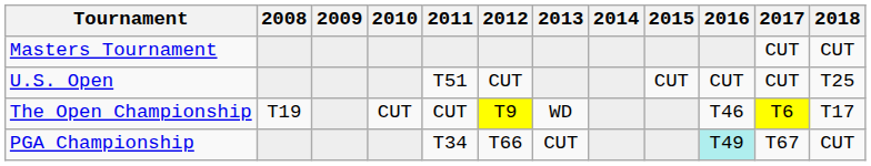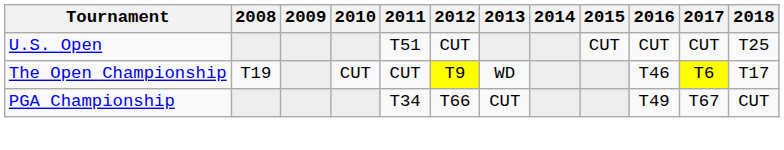 <table class="wikitable" style="font-size:95%;text-align:center;">
 <tr>
 <th>Tournament</th>
 <th>2008</th>
 <th>2009</th>
 <th>2010</th>
 <th>2011</th>
 <th>2012</th>
 <th>2013</th>
 <th>2014</th>
 <th>2015</th>
 <th>2016</th>
 <th>2017</th>
 <th>2018</th>
-</tr>
-<tr>
-<td align=left><a href='#'>Masters Tournament</a></td>
-<td style="background:#eeeeee;"></td>
-<td style="background:#eeeeee;"></td>
-<td style="background:#eeeeee;"></td>
-<td style="background:#eeeeee;"></td>
-<td style="background:#eeeeee;"></td>
-<td style="background:#eeeeee;"></td>
-<td style="background:#eeeeee;"></td>
-<td style="background:#eeeeee;"></td>
-<td style="background:#eeeeee;"></td>
-<td>CUT</td>
-<td>CUT</td>
 </tr>
 <tr>
 <td align=left><a href='#'>U.S. Open</a></td>
 <td style="background:#eeeeee;"></td>
 <td style="background:#eeeeee;"></td>
 <td style="background:#eeeeee;"></td>
 <td>T51</td>
 <td>CUT</td>
 <td style="background:#eeeeee;"></td>
 <td style="background:#eeeeee;"></td>
 <td>CUT</td>
 <td>CUT</td>
 <td>CUT</td>
 <td>T25</td>
 </tr>
 <tr>
 <td align=left><a href='#'>The Open Championship</a></td>
 <td>T19</td>
 <td style="background:#eeeeee;"></td>
 <td>CUT</td>
 <td>CUT</td>
 <td style="background:yellow;">T9</td>
 <td>WD</td>
 <td style="background:#eeeeee;"></td>
 <td style="background:#eeeeee;"></td>
 <td>T46</td>
 <td style="background:yellow;">T6</td>
 <td>T17</td>
 </tr>
 <tr>
 <td align=left><a href='#'>PGA Championship</a></td>
 <td style="background:#eeeeee;"></td>
 <td style="background:#eeeeee;"></td>
 <td style="background:#eeeeee;"></td>
 <td>T34</td>
 <td>T66</td>
 <td>CUT</td>
 <td style="background:#eeeeee;"></td>
 <td style="background:#eeeeee;"></td>
-<td style="background: paleturquoise;">T49</td>
+<td>T49</td>
 <td>T67</td>
 <td>CUT</td>
 </tr>
 </table>
